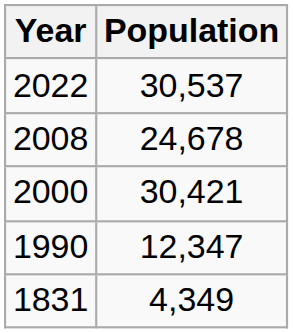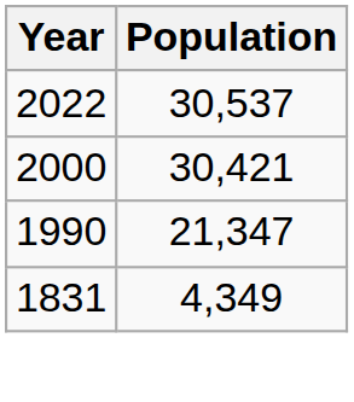 <table class="wikitable">
 <tr>
 <th>Year</th>
 <th>Population</th>
 </tr>
 <tr>
 <td align="center">2022</td>
 <td align="center">30,537</td>
 </tr>
 <tr>
-<td align="center">2008</td>
-<td align="center">24,678</td>
-</tr>
-<tr>
 <td align="center">2000</td>
 <td align="center">30,421</td>
 </tr>
 <tr>
 <td align="center">1990</td>
-<td align="center">12,347</td>
+<td align="center">21,347</td>
 </tr>
 <tr>
 <td align="center">1831</td>
 <td align="center">4,349</td>
 </tr>
 </table>
